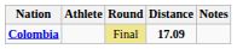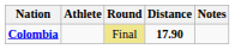 <table class="wikitable sortable" style="text-align:center">
 <tr>
 <th>Nation</th>
 <th>Athlete</th>
 <th>Round</th>
 <th>Distance</th>
 <th>Notes</th>
 </tr>
 <tr>
 <td align=left><strong><a href='#'>Colombia</a></strong></td>
 <td align=left></td>
 <td style="background: khaki;">Final</td>
-<td><strong>17.09</strong></td>
+<td><strong>17.90</strong></td>
 <td></td>
 </tr>
 </table>
